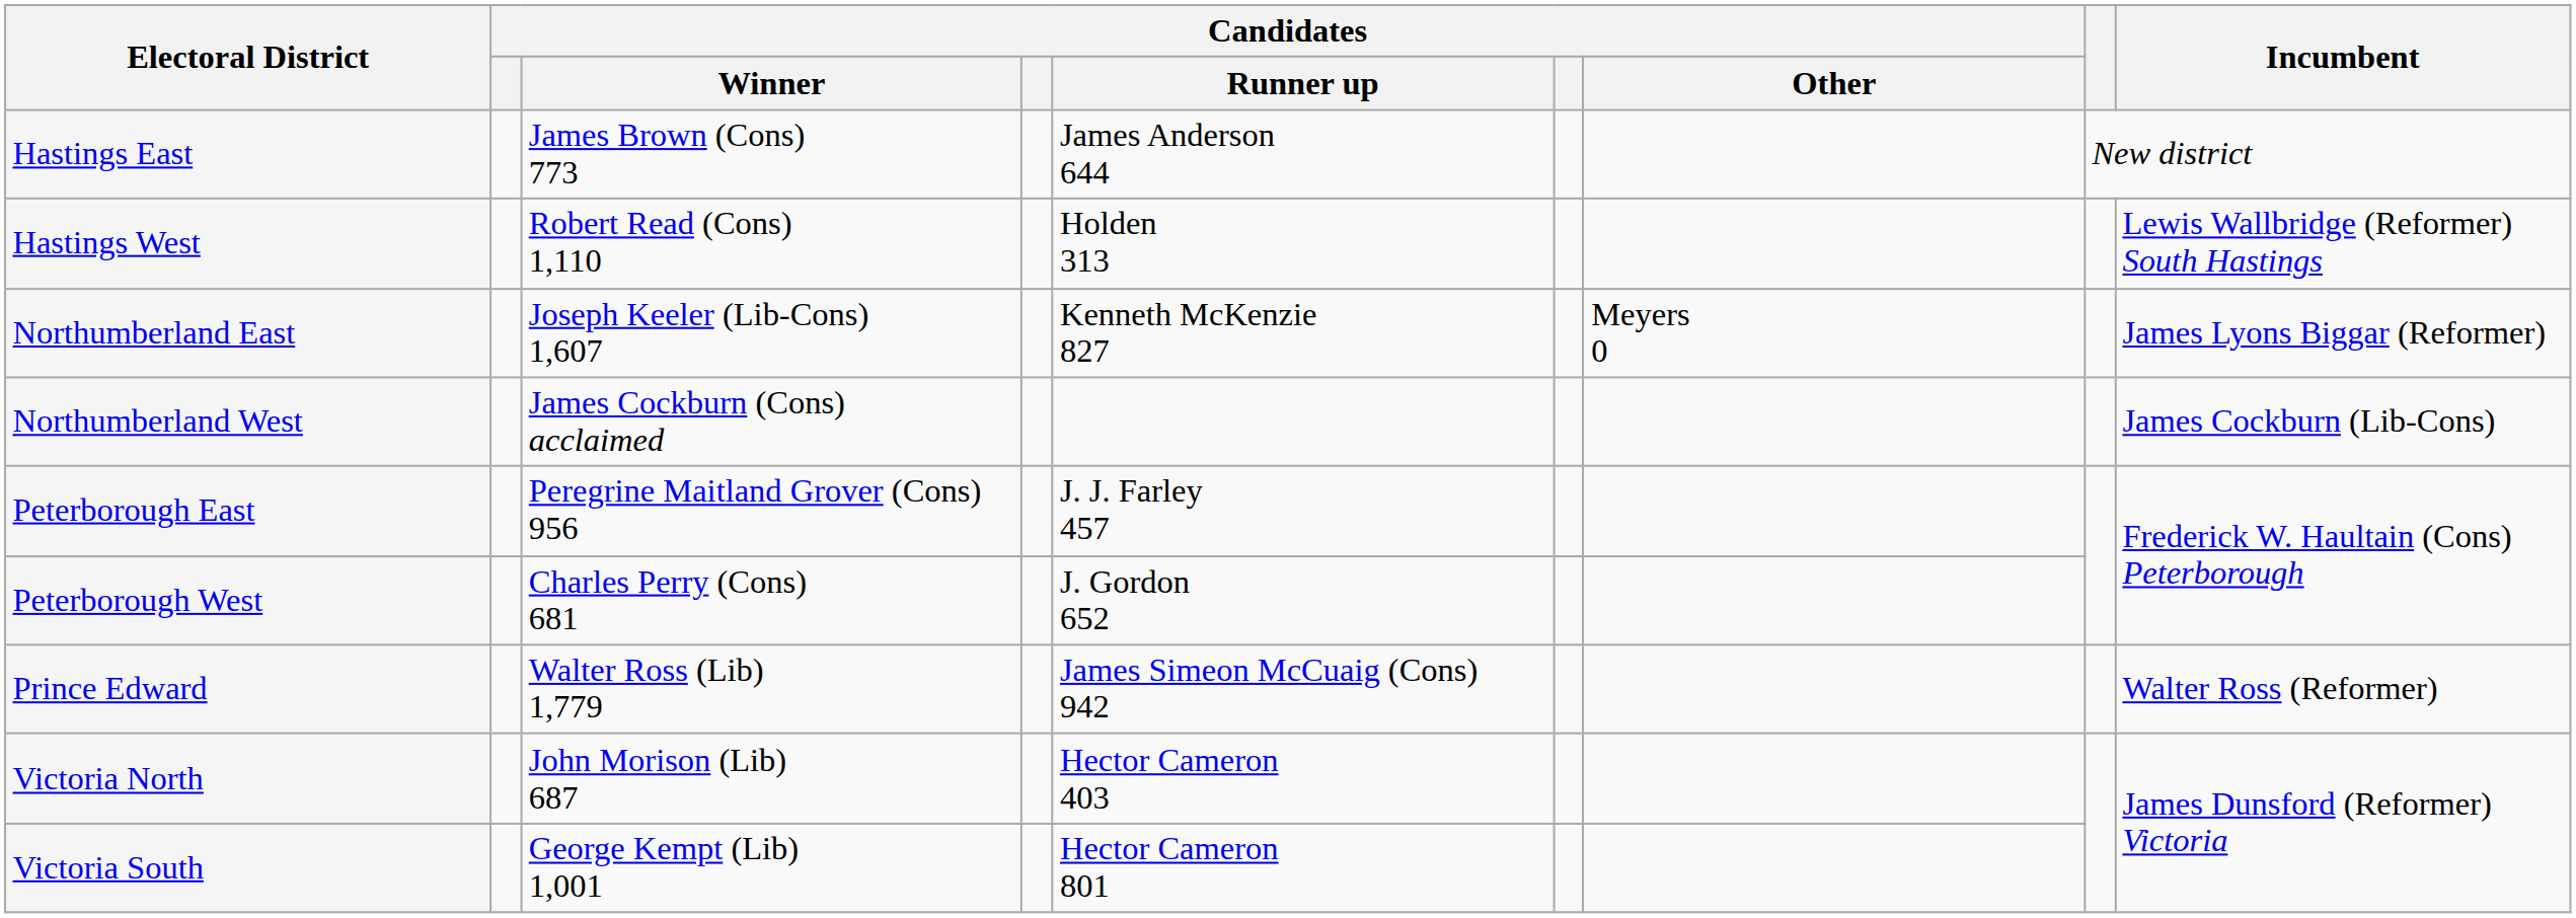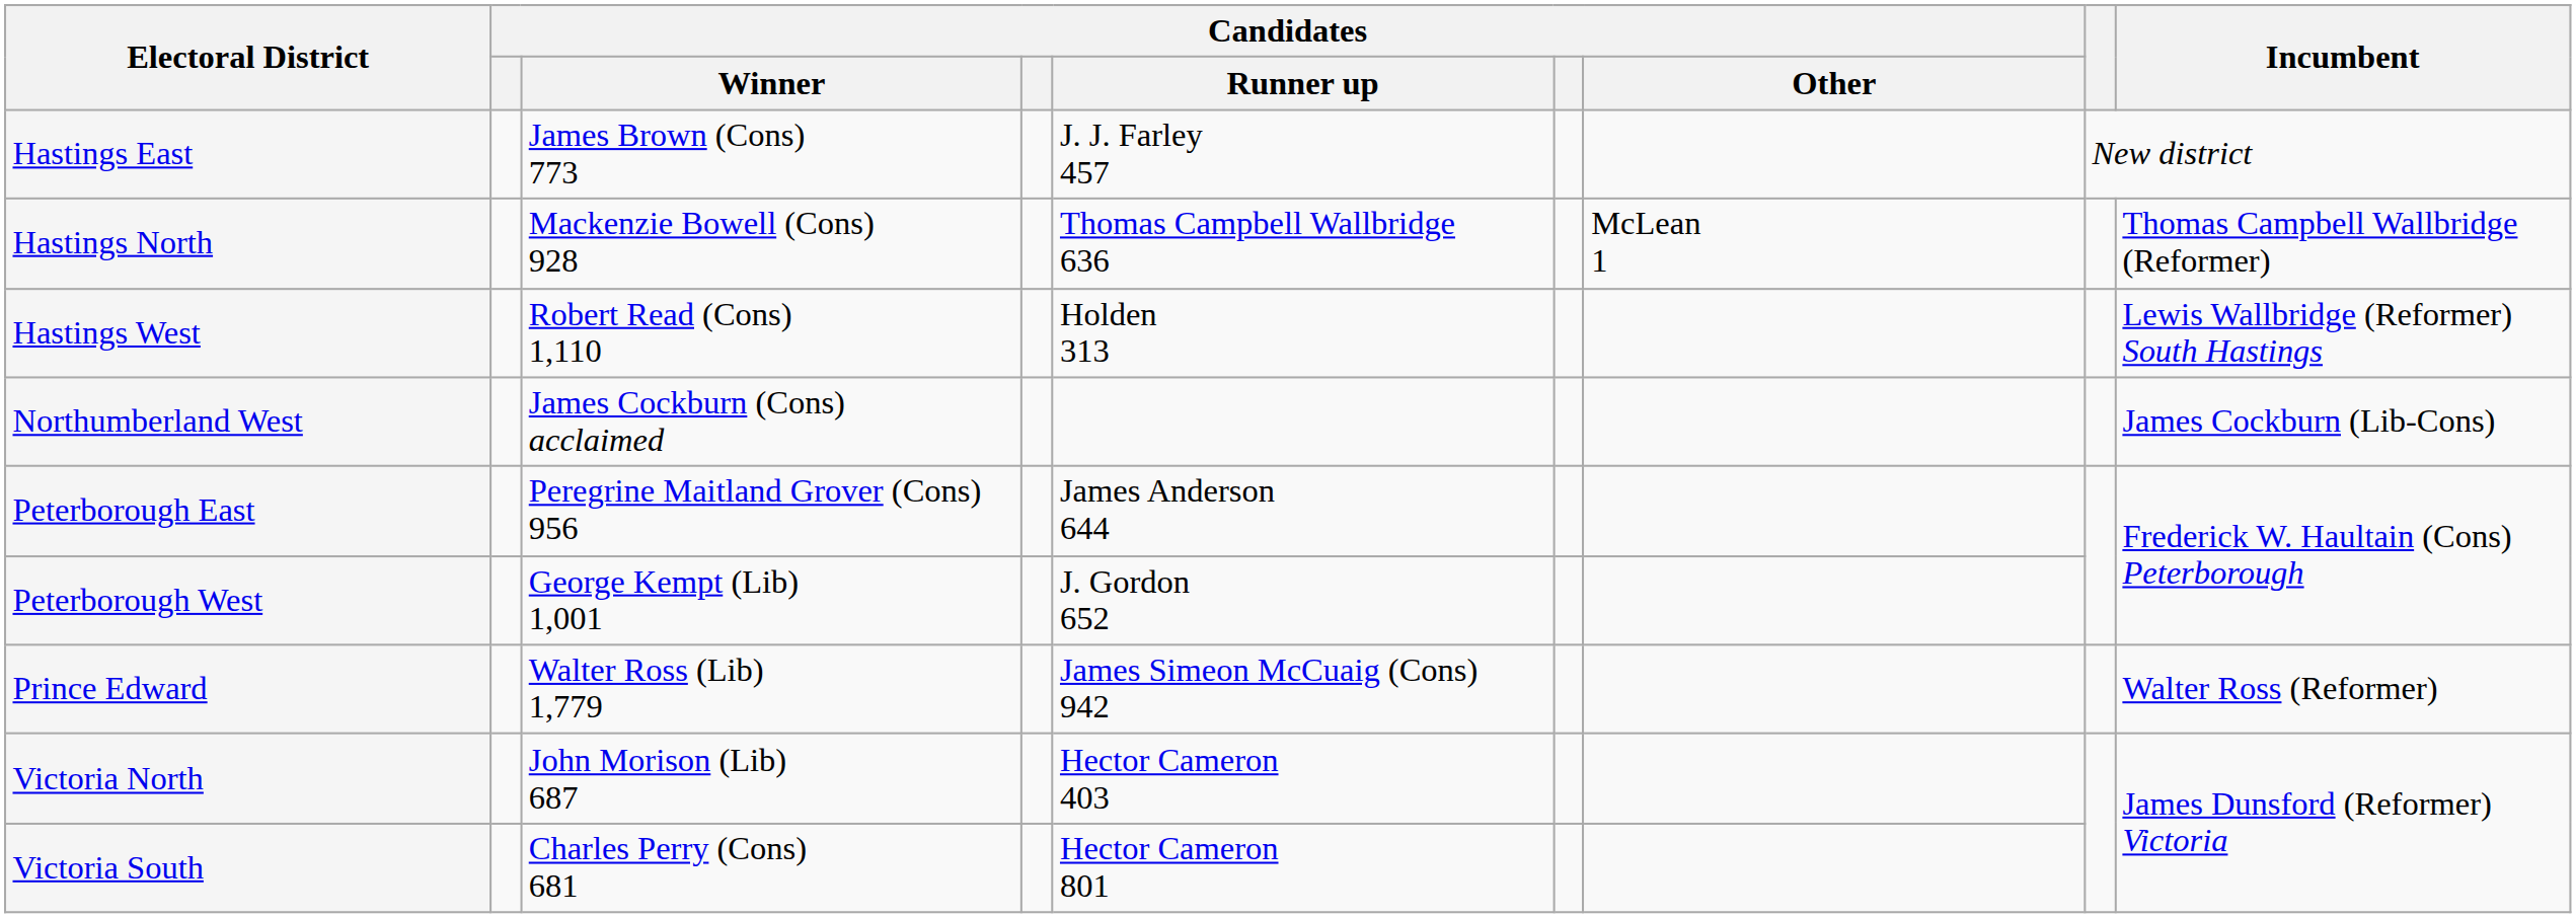 <table class="wikitable">
 <tr>
 <th width=16% rowspan=2>Electoral District</th>
 <th colspan=6>Candidates</th>
 <th width=1% rowspan=2> </th>
 <th width=15% rowspan=2>Incumbent</th>
 </tr>
 <tr>
 <th width=1%> </th>
 <th width=16.5%>Winner</th>
 <th width=1%> </th>
 <th width=16.5%>Runner up</th>
 <th width=1%> </th>
 <th width=16.5%>Other</th>
 </tr>
 <tr>
 <td style="background:whitesmoke;"><a href='#'>Hastings East</a></td>
 <td></td>
 <td><a href='#'>James Brown</a> (Cons)<br> 773</td>
 <td></td>
-<td>James Anderson <br> 644</td>
+<td>J. J. Farley <br> 457</td>
 <td></td>
 <td></td>
 <td colspan="2"><em>New district</em></td>
+</tr>
+<tr>
+<td style="background:whitesmoke;"><a href='#'>Hastings North</a></td>
+<td></td>
+<td><a href='#'>Mackenzie Bowell</a> (Cons)<br> 928</td>
+<td></td>
+<td><a href='#'>Thomas Campbell Wallbridge</a><br> 636</td>
+<td></td>
+<td>McLean <br> 1</td>
+<td></td>
+<td><a href='#'>Thomas Campbell Wallbridge</a> (Reformer)</td>
 </tr>
 <tr>
 <td style="background:whitesmoke;"><a href='#'>Hastings West</a></td>
 <td></td>
 <td><a href='#'>Robert Read</a> (Cons)<br> 1,110</td>
 <td></td>
 <td>Holden <br> 313</td>
 <td></td>
 <td></td>
 <td></td>
 <td><a href='#'>Lewis Wallbridge</a> (Reformer) <br> <span><em><a href='#'>South Hastings</a></em></span></td>
-</tr>
-<tr>
-<td style="background:whitesmoke;"><a href='#'>Northumberland East</a></td>
-<td></td>
-<td><a href='#'>Joseph Keeler</a> (Lib-Cons)<br> 1,607</td>
-<td></td>
-<td>Kenneth McKenzie <br> 827</td>
-<td></td>
-<td>Meyers <br> 0</td>
-<td></td>
-<td><a href='#'>James Lyons Biggar</a> (Reformer)</td>
 </tr>
 <tr>
 <td style="background:whitesmoke;"><a href='#'>Northumberland West</a></td>
 <td></td>
 <td><a href='#'>James Cockburn</a> (Cons)<br> <em>acclaimed</em></td>
 <td></td>
 <td></td>
 <td></td>
 <td></td>
 <td></td>
 <td><a href='#'>James Cockburn</a> (Lib-Cons)</td>
 </tr>
 <tr>
 <td style="background:whitesmoke;"><a href='#'>Peterborough East</a></td>
 <td></td>
 <td><a href='#'>Peregrine Maitland Grover</a> (Cons) <br> 956</td>
 <td></td>
-<td>J. J. Farley <br> 457</td>
+<td>James Anderson <br> 644</td>
 <td></td>
 <td></td>
 <td rowspan="2"></td>
 <td rowspan="2"><a href='#'>Frederick W. Haultain</a> (Cons) <br><span><em><a href='#'>Peterborough</a></em></span></td>
 </tr>
 <tr>
 <td style="background:whitesmoke;"><a href='#'>Peterborough West</a></td>
 <td></td>
-<td><a href='#'>Charles Perry</a> (Cons)<br> 681</td>
+<td><a href='#'>George Kempt</a> (Lib)<br> 1,001</td>
 <td></td>
 <td>J. Gordon <br> 652</td>
 <td></td>
 <td></td>
 </tr>
 <tr>
 <td style="background:whitesmoke;"><a href='#'>Prince Edward</a></td>
 <td></td>
 <td><a href='#'>Walter Ross</a> (Lib)<br> 1,779</td>
 <td></td>
 <td><a href='#'>James Simeon McCuaig</a> (Cons) <br> 942</td>
 <td></td>
 <td></td>
 <td></td>
 <td><a href='#'>Walter Ross</a> (Reformer)</td>
 </tr>
 <tr>
 <td style="background:whitesmoke;"><a href='#'>Victoria North</a></td>
 <td></td>
 <td><a href='#'>John Morison</a> (Lib)<br> 687</td>
 <td></td>
 <td><a href='#'>Hector Cameron</a> <br> 403</td>
 <td></td>
 <td></td>
 <td rowspan="2"></td>
 <td rowspan="2"><a href='#'>James Dunsford</a> (Reformer) <br><span><em><a href='#'>Victoria</a></em></span></td>
 </tr>
 <tr>
 <td style="background:whitesmoke;"><a href='#'>Victoria South</a></td>
 <td></td>
-<td><a href='#'>George Kempt</a> (Lib)<br> 1,001</td>
+<td><a href='#'>Charles Perry</a> (Cons)<br> 681</td>
 <td></td>
 <td><a href='#'>Hector Cameron</a> <br> 801</td>
 <td></td>
 <td></td>
 </tr>
 </table>
